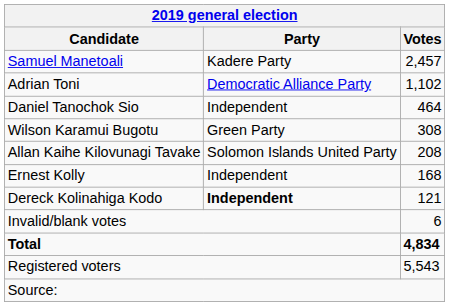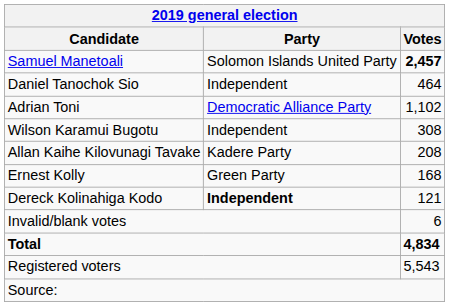 <table class=wikitable style=text-align:left>
 <tr>
 <th colspan=3><a href='#'>2019 general election</a></th>
 </tr>
 <tr>
 <th>Candidate</th>
 <th>Party</th>
 <th>Votes</th>
 </tr>
 <tr>
 <td><a href='#'>Samuel Manetoali</a></td>
-<td>Kadere Party</td>
-<td align=right>2,457</td>
+<td>Solomon Islands United Party</td>
+<td align=right><strong>2,457</strong></td>
+</tr>
+<tr>
+<td>Daniel Tanochok Sio</td>
+<td>Independent</td>
+<td align=right>464</td>
 </tr>
 <tr>
 <td>Adrian Toni</td>
 <td><a href='#'>Democratic Alliance Party</a></td>
 <td align=right>1,102</td>
 </tr>
 <tr>
-<td>Daniel Tanochok Sio</td>
+<td>Wilson Karamui Bugotu</td>
 <td>Independent</td>
-<td align=right>464</td>
-</tr>
-<tr>
-<td>Wilson Karamui Bugotu</td>
-<td>Green Party</td>
 <td align=right>308</td>
 </tr>
 <tr>
 <td>Allan Kaihe Kilovunagi Tavake</td>
-<td>Solomon Islands United Party</td>
+<td>Kadere Party</td>
 <td align=right>208</td>
 </tr>
 <tr>
 <td>Ernest Kolly</td>
-<td>Independent</td>
+<td>Green Party</td>
 <td align=right>168</td>
 </tr>
 <tr>
 <td>Dereck Kolinahiga Kodo</td>
 <td><strong>Independent</strong></td>
 <td align=right>121</td>
 </tr>
 <tr>
 <td colspan=2>Invalid/blank votes</td>
 <td align=right>6</td>
 </tr>
 <tr>
 <td colspan=2><strong>Total</strong></td>
 <td><strong>4,834</strong></td>
 </tr>
 <tr>
 <td colspan=2>Registered voters</td>
 <td>5,543</td>
 </tr>
 <tr>
 <td colspan=3>Source: </td>
 </tr>
 </table>
